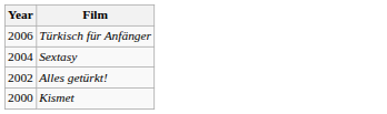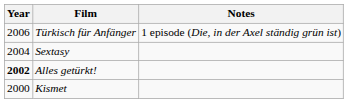 <table class="wikitable" style="font-size: 90%;">
 <tr>
 <th>Year</th>
 <th>Film</th>
+<th>Notes</th>
 </tr>
 <tr>
 <td>2006</td>
 <td><em>Türkisch für Anfänger</em></td>
+<td>1 episode (<em>Die, in der Axel ständig grün ist</em>)</td>
 </tr>
 <tr>
 <td>2004</td>
 <td><em>Sextasy</em></td>
+<td></td>
 </tr>
 <tr>
-<td>2002</td>
+<td><strong>2002</strong></td>
 <td><em>Alles getürkt!</em></td>
+<td></td>
 </tr>
 <tr>
 <td>2000</td>
 <td><em>Kismet</em></td>
+<td></td>
 </tr>
 </table>
